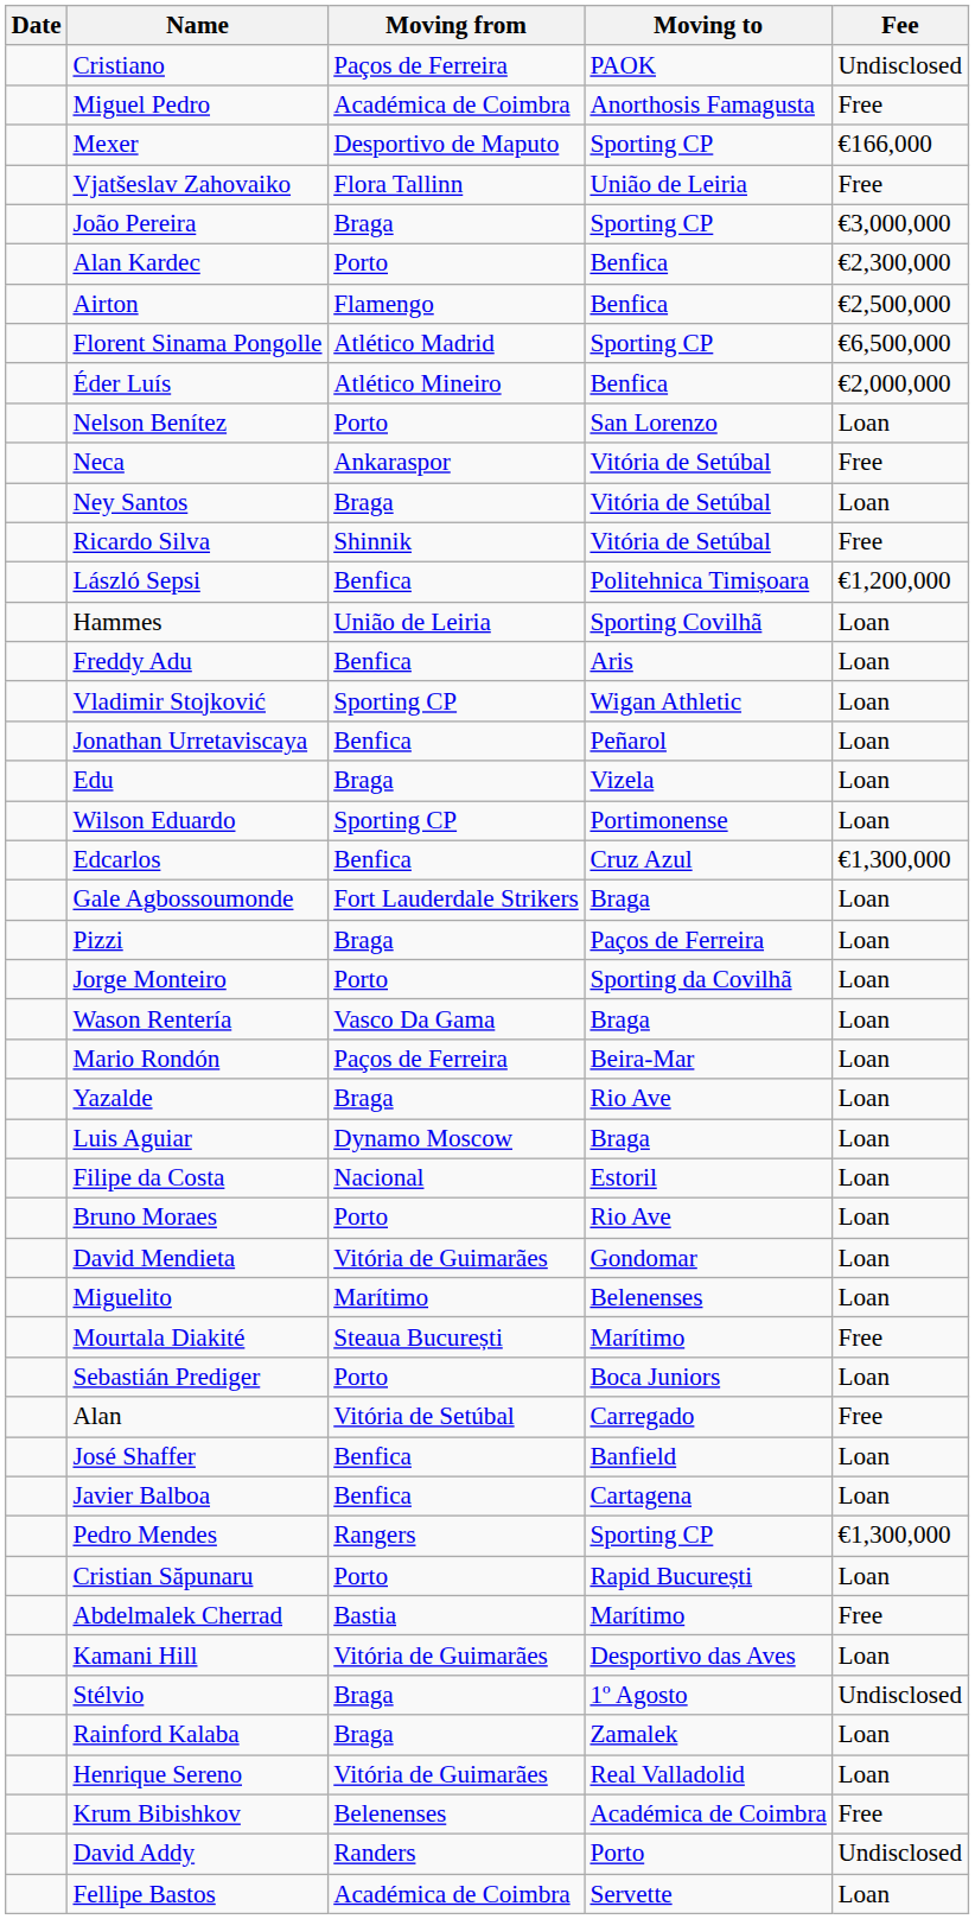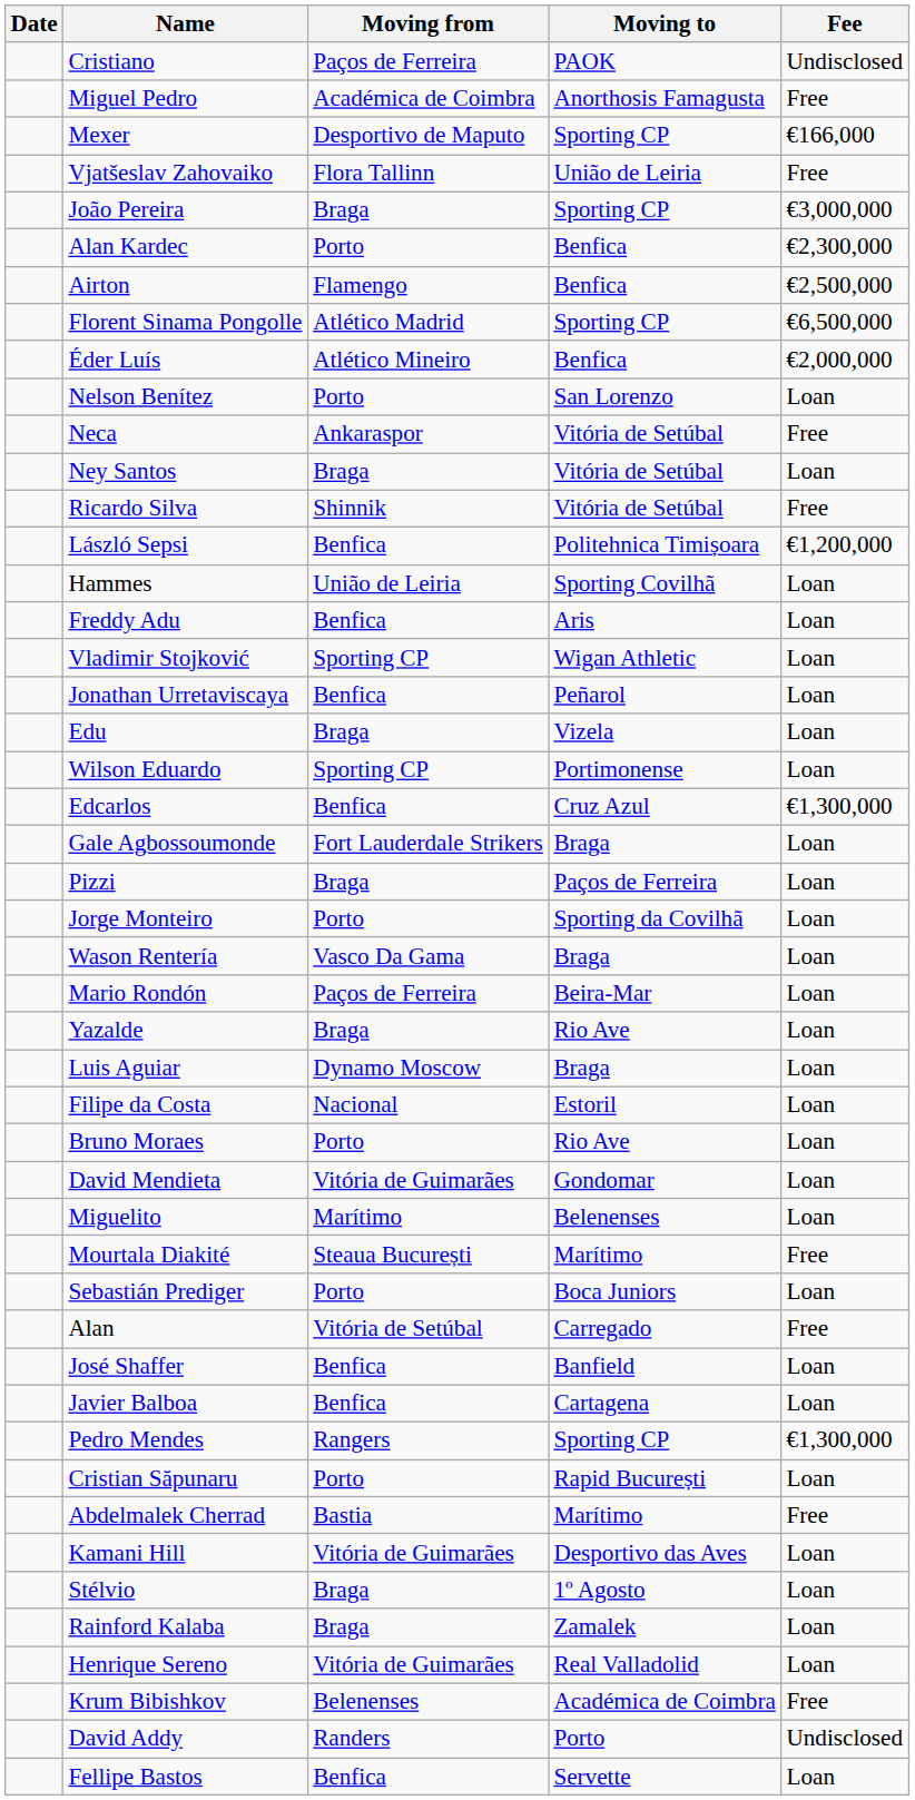 <table class="wikitable sortable">
 <tr>
 <th>Date</th>
 <th>Name</th>
 <th>Moving from</th>
 <th>Moving to</th>
 <th>Fee</th>
 </tr>
 <tr>
 <td><strong></strong></td>
 <td> <a href='#'>Cristiano</a></td>
 <td> <a href='#'>Paços de Ferreira</a></td>
 <td> <a href='#'>PAOK</a></td>
 <td>Undisclosed</td>
 </tr>
 <tr>
 <td><strong></strong></td>
 <td> <a href='#'>Miguel Pedro</a></td>
 <td> <a href='#'>Académica de Coimbra</a></td>
 <td> <a href='#'>Anorthosis Famagusta</a></td>
 <td>Free</td>
 </tr>
 <tr>
 <td><strong></strong></td>
 <td> <a href='#'>Mexer</a></td>
 <td> <a href='#'>Desportivo de Maputo</a></td>
 <td> <a href='#'>Sporting CP</a></td>
 <td>€166,000</td>
 </tr>
 <tr>
 <td><strong></strong></td>
 <td> <a href='#'>Vjatšeslav Zahovaiko</a></td>
 <td> <a href='#'>Flora Tallinn</a></td>
 <td> <a href='#'>União de Leiria</a></td>
 <td>Free</td>
 </tr>
 <tr>
 <td><strong></strong></td>
 <td> <a href='#'>João Pereira</a></td>
 <td> <a href='#'>Braga</a></td>
 <td> <a href='#'>Sporting CP</a></td>
 <td>€3,000,000</td>
 </tr>
 <tr>
 <td><strong></strong></td>
 <td> <a href='#'>Alan Kardec</a></td>
 <td> <a href='#'>Porto</a></td>
 <td> <a href='#'>Benfica</a></td>
 <td>€2,300,000</td>
 </tr>
 <tr>
 <td><strong></strong></td>
 <td> <a href='#'>Airton</a></td>
 <td> <a href='#'>Flamengo</a></td>
 <td> <a href='#'>Benfica</a></td>
 <td>€2,500,000</td>
 </tr>
 <tr>
 <td><strong></strong></td>
 <td> <a href='#'>Florent Sinama Pongolle</a></td>
 <td> <a href='#'>Atlético Madrid</a></td>
 <td> <a href='#'>Sporting CP</a></td>
 <td>€6,500,000</td>
 </tr>
 <tr>
 <td><strong></strong></td>
 <td> <a href='#'>Éder Luís</a></td>
 <td> <a href='#'>Atlético Mineiro</a></td>
 <td> <a href='#'>Benfica</a></td>
 <td>€2,000,000</td>
 </tr>
 <tr>
 <td><strong></strong></td>
 <td> <a href='#'>Nelson Benítez</a></td>
 <td> <a href='#'>Porto</a></td>
 <td> <a href='#'>San Lorenzo</a></td>
 <td>Loan</td>
 </tr>
 <tr>
 <td><strong></strong></td>
 <td> <a href='#'>Neca</a></td>
 <td> <a href='#'>Ankaraspor</a></td>
 <td> <a href='#'>Vitória de Setúbal</a></td>
 <td>Free</td>
 </tr>
 <tr>
 <td><strong></strong></td>
 <td> <a href='#'>Ney Santos</a></td>
 <td> <a href='#'>Braga</a></td>
 <td> <a href='#'>Vitória de Setúbal</a></td>
 <td>Loan</td>
 </tr>
 <tr>
 <td><strong></strong></td>
 <td> <a href='#'>Ricardo Silva</a></td>
 <td> <a href='#'>Shinnik</a></td>
 <td> <a href='#'>Vitória de Setúbal</a></td>
 <td>Free</td>
 </tr>
 <tr>
 <td><strong></strong></td>
 <td> <a href='#'>László Sepsi</a></td>
 <td> <a href='#'>Benfica</a></td>
 <td> <a href='#'>Politehnica Timișoara</a></td>
 <td>€1,200,000</td>
 </tr>
 <tr>
 <td><strong></strong></td>
 <td> Hammes</td>
 <td> <a href='#'>União de Leiria</a></td>
 <td> <a href='#'>Sporting Covilhã</a></td>
 <td>Loan</td>
 </tr>
 <tr>
 <td><strong></strong></td>
 <td> <a href='#'>Freddy Adu</a></td>
 <td> <a href='#'>Benfica</a></td>
 <td> <a href='#'>Aris</a></td>
 <td>Loan</td>
 </tr>
 <tr>
 <td><strong></strong></td>
 <td> <a href='#'>Vladimir Stojković</a></td>
 <td> <a href='#'>Sporting CP</a></td>
 <td> <a href='#'>Wigan Athletic</a></td>
 <td>Loan</td>
 </tr>
 <tr>
 <td><strong></strong></td>
 <td> <a href='#'>Jonathan Urretaviscaya</a></td>
 <td> <a href='#'>Benfica</a></td>
 <td> <a href='#'>Peñarol</a></td>
 <td>Loan</td>
 </tr>
 <tr>
 <td><strong></strong></td>
 <td> <a href='#'>Edu</a></td>
 <td> <a href='#'>Braga</a></td>
 <td> <a href='#'>Vizela</a></td>
 <td>Loan</td>
 </tr>
 <tr>
 <td><strong></strong></td>
 <td> <a href='#'>Wilson Eduardo</a></td>
 <td> <a href='#'>Sporting CP</a></td>
 <td> <a href='#'>Portimonense</a></td>
 <td>Loan</td>
 </tr>
 <tr>
 <td><strong></strong></td>
 <td> <a href='#'>Edcarlos</a></td>
 <td> <a href='#'>Benfica</a></td>
 <td> <a href='#'>Cruz Azul</a></td>
 <td>€1,300,000</td>
 </tr>
 <tr>
 <td><strong></strong></td>
 <td> <a href='#'>Gale Agbossoumonde</a></td>
 <td> <a href='#'>Fort Lauderdale Strikers</a></td>
 <td> <a href='#'>Braga</a></td>
 <td>Loan</td>
 </tr>
 <tr>
 <td><strong></strong></td>
 <td> <a href='#'>Pizzi</a></td>
 <td> <a href='#'>Braga</a></td>
 <td> <a href='#'>Paços de Ferreira</a></td>
 <td>Loan</td>
 </tr>
 <tr>
 <td><strong></strong></td>
 <td> <a href='#'>Jorge Monteiro</a></td>
 <td> <a href='#'>Porto</a></td>
 <td> <a href='#'>Sporting da Covilhã</a></td>
 <td>Loan</td>
 </tr>
 <tr>
 <td><strong></strong></td>
 <td> <a href='#'>Wason Rentería</a></td>
 <td> <a href='#'>Vasco Da Gama</a></td>
 <td> <a href='#'>Braga</a></td>
 <td>Loan</td>
 </tr>
 <tr>
 <td><strong></strong></td>
 <td> <a href='#'>Mario Rondón</a></td>
 <td> <a href='#'>Paços de Ferreira</a></td>
 <td> <a href='#'>Beira-Mar</a></td>
 <td>Loan</td>
 </tr>
 <tr>
 <td><strong></strong></td>
 <td> <a href='#'>Yazalde</a></td>
 <td> <a href='#'>Braga</a></td>
 <td> <a href='#'>Rio Ave</a></td>
 <td>Loan</td>
 </tr>
 <tr>
 <td><strong></strong></td>
 <td> <a href='#'>Luis Aguiar</a></td>
 <td> <a href='#'>Dynamo Moscow</a></td>
 <td> <a href='#'>Braga</a></td>
 <td>Loan</td>
 </tr>
 <tr>
 <td><strong></strong></td>
 <td> <a href='#'>Filipe da Costa</a></td>
 <td> <a href='#'>Nacional</a></td>
 <td> <a href='#'>Estoril</a></td>
 <td>Loan</td>
 </tr>
 <tr>
 <td><strong></strong></td>
 <td> <a href='#'>Bruno Moraes</a></td>
 <td> <a href='#'>Porto</a></td>
 <td> <a href='#'>Rio Ave</a></td>
 <td>Loan</td>
 </tr>
 <tr>
 <td><strong></strong></td>
 <td> <a href='#'>David Mendieta</a></td>
 <td> <a href='#'>Vitória de Guimarães</a></td>
 <td> <a href='#'>Gondomar</a></td>
 <td>Loan</td>
 </tr>
 <tr>
 <td><strong></strong></td>
 <td> <a href='#'>Miguelito</a></td>
 <td> <a href='#'>Marítimo</a></td>
 <td> <a href='#'>Belenenses</a></td>
 <td>Loan</td>
 </tr>
 <tr>
 <td><strong></strong></td>
 <td> <a href='#'>Mourtala Diakité</a></td>
 <td> <a href='#'>Steaua București</a></td>
 <td> <a href='#'>Marítimo</a></td>
 <td>Free</td>
 </tr>
 <tr>
 <td><strong></strong></td>
 <td> <a href='#'>Sebastián Prediger</a></td>
 <td> <a href='#'>Porto</a></td>
 <td> <a href='#'>Boca Juniors</a></td>
 <td>Loan</td>
 </tr>
 <tr>
 <td><strong></strong></td>
 <td> Alan</td>
 <td> <a href='#'>Vitória de Setúbal</a></td>
 <td> <a href='#'>Carregado</a></td>
 <td>Free</td>
 </tr>
 <tr>
 <td><strong></strong></td>
 <td> <a href='#'>José Shaffer</a></td>
 <td> <a href='#'>Benfica</a></td>
 <td> <a href='#'>Banfield</a></td>
 <td>Loan</td>
 </tr>
 <tr>
 <td><strong></strong></td>
 <td> <a href='#'>Javier Balboa</a></td>
 <td> <a href='#'>Benfica</a></td>
 <td> <a href='#'>Cartagena</a></td>
 <td>Loan</td>
 </tr>
 <tr>
 <td><strong></strong></td>
 <td> <a href='#'>Pedro Mendes</a></td>
 <td> <a href='#'>Rangers</a></td>
 <td> <a href='#'>Sporting CP</a></td>
 <td>€1,300,000</td>
 </tr>
 <tr>
 <td><strong></strong></td>
 <td> <a href='#'>Cristian Săpunaru</a></td>
 <td> <a href='#'>Porto</a></td>
 <td> <a href='#'>Rapid București</a></td>
 <td>Loan</td>
 </tr>
 <tr>
 <td><strong></strong></td>
 <td> <a href='#'>Abdelmalek Cherrad</a></td>
 <td> <a href='#'>Bastia</a></td>
 <td> <a href='#'>Marítimo</a></td>
 <td>Free</td>
 </tr>
 <tr>
 <td><strong></strong></td>
 <td> <a href='#'>Kamani Hill</a></td>
 <td> <a href='#'>Vitória de Guimarães</a></td>
 <td> <a href='#'>Desportivo das Aves</a></td>
 <td>Loan</td>
 </tr>
 <tr>
 <td><strong></strong></td>
 <td> <a href='#'>Stélvio</a></td>
 <td> <a href='#'>Braga</a></td>
 <td> <a href='#'>1º Agosto</a></td>
-<td>Undisclosed</td>
+<td>Loan</td>
 </tr>
 <tr>
 <td><strong></strong></td>
 <td> <a href='#'>Rainford Kalaba</a></td>
 <td> <a href='#'>Braga</a></td>
 <td> <a href='#'>Zamalek</a></td>
 <td>Loan</td>
 </tr>
 <tr>
 <td><strong></strong></td>
 <td> <a href='#'>Henrique Sereno</a></td>
 <td> <a href='#'>Vitória de Guimarães</a></td>
 <td> <a href='#'>Real Valladolid</a></td>
 <td>Loan</td>
 </tr>
 <tr>
 <td><strong></strong></td>
 <td> <a href='#'>Krum Bibishkov</a></td>
 <td> <a href='#'>Belenenses</a></td>
 <td> <a href='#'>Académica de Coimbra</a></td>
 <td>Free</td>
 </tr>
 <tr>
 <td><strong></strong></td>
 <td> <a href='#'>David Addy</a></td>
 <td> <a href='#'>Randers</a></td>
 <td> <a href='#'>Porto</a></td>
 <td>Undisclosed</td>
 </tr>
 <tr>
 <td><strong></strong></td>
 <td> <a href='#'>Fellipe Bastos</a></td>
-<td> <a href='#'>Académica de Coimbra</a></td>
+<td> <a href='#'>Benfica</a></td>
 <td> <a href='#'>Servette</a></td>
 <td>Loan</td>
 </tr>
 </table>
